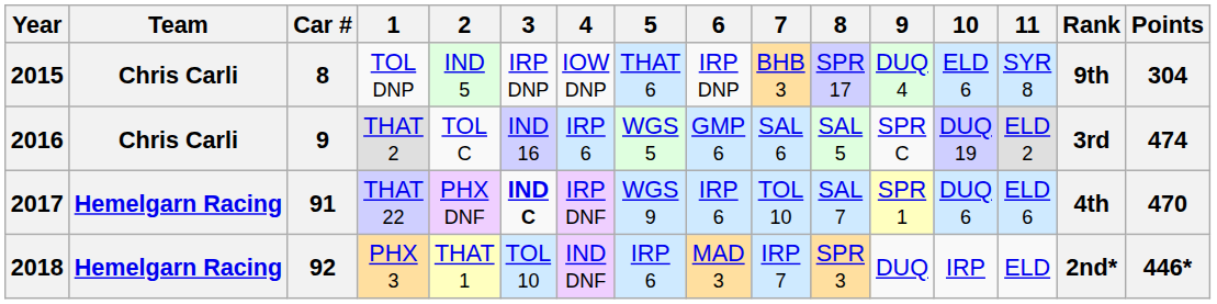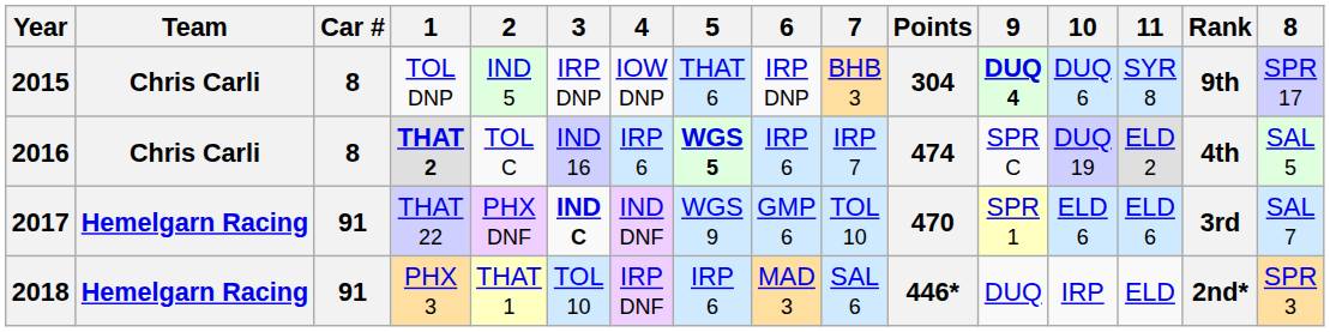 <table class="wikitable" style="text-align:center; font-size:95%">
 <tr>
 <th>Year</th>
 <th>Team</th>
 <th>Car #</th>
 <th>1</th>
 <th>2</th>
 <th>3</th>
 <th>4</th>
 <th>5</th>
 <th>6</th>
 <th>7</th>
-<th>8</th>
+<th>Points</th>
 <th>9</th>
 <th>10</th>
 <th>11</th>
 <th>Rank</th>
-<th>Points</th>
+<th>8</th>
 </tr>
 <tr>
 <th>2015</th>
 <th>Chris Carli</th>
 <th>8</th>
 <td style="background:#;"><a href='#'>TOL</a><br><small>DNP</small></td>
 <td style="background:#DFFFDF;"><a href='#'>IND</a><br><small>5</small></td>
 <td style="background:#;"><a href='#'>IRP</a><br><small>DNP</small></td>
 <td style="background:#;"><a href='#'>IOW</a><br><small>DNP</small></td>
 <td style="background:#CFEAFF;"><a href='#'>THAT</a><br><small>6</small></td>
 <td style="background:#;"><a href='#'>IRP</a><br><small>DNP</small></td>
 <td style="background:#FFDF9F;"><a href='#'>BHB</a><br><small>3</small></td>
-<td style="background:#CFCFFF;"><a href='#'>SPR</a><br><small>17</small></td>
-<td style="background:#DFFFDF;"><a href='#'>DUQ</a><br><small>4</small></td>
-<td style="background:#CFEAFF;"><a href='#'>ELD</a><br><small>6</small></td>
+<th>304</th>
+<td style="background:#DFFFDF;"><strong><a href='#'>DUQ</a><br><small>4</small></strong></td>
+<td style="background:#CFEAFF;"><a href='#'>DUQ</a><br><small>6</small></td>
 <td style="background:#CFEAFF;"><a href='#'>SYR</a><br><small>8</small></td>
 <th>9th</th>
-<th>304</th>
+<td style="background:#CFCFFF;"><a href='#'>SPR</a><br><small>17</small></td>
 </tr>
 <tr>
 <th>2016</th>
 <th>Chris Carli</th>
-<th>9</th>
-<td style="background:#DFDFDF;"><a href='#'>THAT</a><br><small>2</small></td>
+<th>8</th>
+<td style="background:#DFDFDF;"><strong><a href='#'>THAT</a><br><small>2</small></strong></td>
 <td style="background:#;"><a href='#'>TOL</a><br><small>C</small></td>
 <td style="background:#CFCFFF;"><a href='#'>IND</a><br><small>16</small></td>
 <td style="background:#CFEAFF;"><a href='#'>IRP</a><br><small>6</small></td>
-<td style="background:#DFFFDF;"><a href='#'>WGS</a><br><small>5</small></td>
-<td style="background:#CFEAFF;"><a href='#'>GMP</a><br><small>6</small></td>
-<td style="background:#CFEAFF;"><a href='#'>SAL</a><br><small>6</small></td>
-<td style="background:#DFFFDF;"><a href='#'>SAL</a><br><small>5</small></td>
+<td style="background:#DFFFDF;"><strong><a href='#'>WGS</a><br><small>5</small></strong></td>
+<td style="background:#CFEAFF;"><a href='#'>IRP</a><br><small>6</small></td>
+<td style="background:#CFEAFF;"><a href='#'>IRP</a><br><small>7</small></td>
+<th>474</th>
 <td style="background:#;"><a href='#'>SPR</a><br><small>C</small></td>
 <td style="background:#CFCFFF;"><a href='#'>DUQ</a><br><small>19</small></td>
 <td style="background:#DFDFDF;"><a href='#'>ELD</a><br><small>2</small></td>
-<th>3rd</th>
-<th>474</th>
+<th>4th</th>
+<td style="background:#DFFFDF;"><a href='#'>SAL</a><br><small>5</small></td>
 </tr>
 <tr>
 <th>2017</th>
 <th><a href='#'>Hemelgarn Racing</a></th>
 <th>91</th>
 <td style="background:#CFCFFF;"><a href='#'>THAT</a><br><small>22</small></td>
 <td style="background:#EFCFFF;"><a href='#'>PHX</a><br><small>DNF</small></td>
 <td style="background:#;"><strong><a href='#'>IND</a><br><small>C</small></strong></td>
-<td style="background:#EFCFFF;"><a href='#'>IRP</a><br><small>DNF</small></td>
+<td style="background:#EFCFFF;"><a href='#'>IND</a><br><small>DNF</small></td>
 <td style="background:#CFEAFF;"><a href='#'>WGS</a><br><small>9</small></td>
-<td style="background:#CFEAFF;"><a href='#'>IRP</a><br><small>6</small></td>
+<td style="background:#CFEAFF;"><a href='#'>GMP</a><br><small>6</small></td>
 <td style="background:#CFEAFF;"><a href='#'>TOL</a><br><small>10</small></td>
+<th>470</th>
+<td style="background:#FFFFBF;"><a href='#'>SPR</a><br><small>1</small></td>
+<td style="background:#CFEAFF;"><a href='#'>ELD</a><br><small>6</small></td>
+<td style="background:#CFEAFF;"><a href='#'>ELD</a><br><small>6</small></td>
+<th>3rd</th>
 <td style="background:#CFEAFF;"><a href='#'>SAL</a><br><small>7</small></td>
-<td style="background:#FFFFBF;"><a href='#'>SPR</a><br><small>1</small></td>
-<td style="background:#CFEAFF;"><a href='#'>DUQ</a><br><small>6</small></td>
-<td style="background:#CFEAFF;"><a href='#'>ELD</a><br><small>6</small></td>
-<th>4th</th>
-<th>470</th>
 </tr>
 <tr>
 <th>2018</th>
 <th><a href='#'>Hemelgarn Racing</a></th>
-<th>92</th>
+<th>91</th>
 <td style="background:#FFDF9F;"><a href='#'>PHX</a><br><small>3</small></td>
 <td style="background:#FFFFBF;"><a href='#'>THAT</a><br><small>1</small></td>
 <td style="background:#CFEAFF;"><a href='#'>TOL</a><br><small>10</small></td>
-<td style="background:#EFCFFF;"><a href='#'>IND</a><br><small>DNF</small></td>
+<td style="background:#EFCFFF;"><a href='#'>IRP</a><br><small>DNF</small></td>
 <td style="background:#CFEAFF;"><a href='#'>IRP</a><br><small>6</small></td>
 <td style="background:#FFDF9F;"><a href='#'>MAD</a><br><small>3</small></td>
-<td style="background:#CFEAFF;"><a href='#'>IRP</a><br><small>7</small></td>
-<td style="background:#FFDF9F;"><a href='#'>SPR</a><br><small>3</small></td>
+<td style="background:#CFEAFF;"><a href='#'>SAL</a><br><small>6</small></td>
+<th>446*</th>
 <td style="background:#;"><a href='#'>DUQ</a><br><small></small></td>
 <td style="background:#;"><a href='#'>IRP</a><br><small></small></td>
 <td style="background:#;"><a href='#'>ELD</a><br><small></small></td>
 <th>2nd*</th>
-<th>446*</th>
+<td style="background:#FFDF9F;"><a href='#'>SPR</a><br><small>3</small></td>
 </tr>
 </table>
